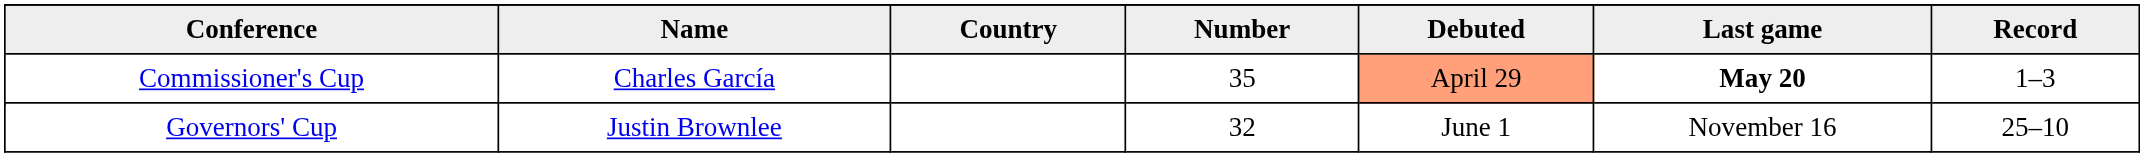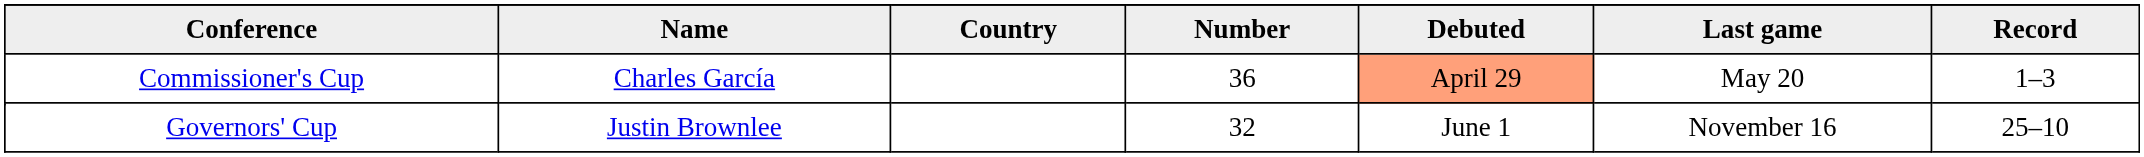 <table border=1 style="border-collapse:collapse; text-align: center; width: 100%" bordercolor="#000000"  cellpadding="5">
 <tr>
 </tr>
 <tr bgcolor="eeeeee">
 <th>Conference</th>
 <th>Name</th>
 <th>Country</th>
 <th>Number</th>
 <th>Debuted</th>
 <th>Last game</th>
 <th>Record</th>
 </tr>
 <tr>
 <td rowspan=2><a href='#'>Commissioner's Cup</a></td>
 <td><a href='#'>Charles García</a></td>
 <td></td>
-<td>35</td>
+<td>36</td>
 <td style="background: lightsalmon;">April 29<br></td>
-<td><strong>May 20<br></strong></td>
+<td>May 20<br></td>
 <td>1–3</td>
 </tr>
 <tr>
 <td rowspan=2><a href='#'>Justin Brownlee</a></td>
 <td rowspan=2></td>
 <td rowspan=2>32</td>
 <td rowspan=2>June 1<br></td>
 <td rowspan=2>November 16<br></td>
 <td rowspan=2>25–10</td>
 </tr>
 <tr>
 <td><a href='#'>Governors' Cup</a></td>
 </tr>
 </table>
